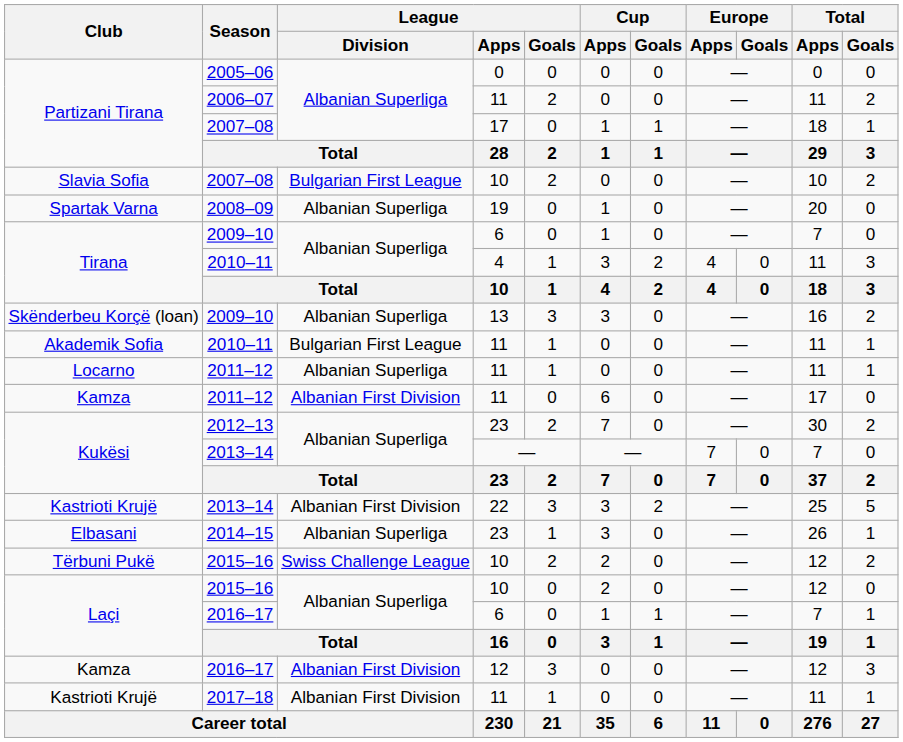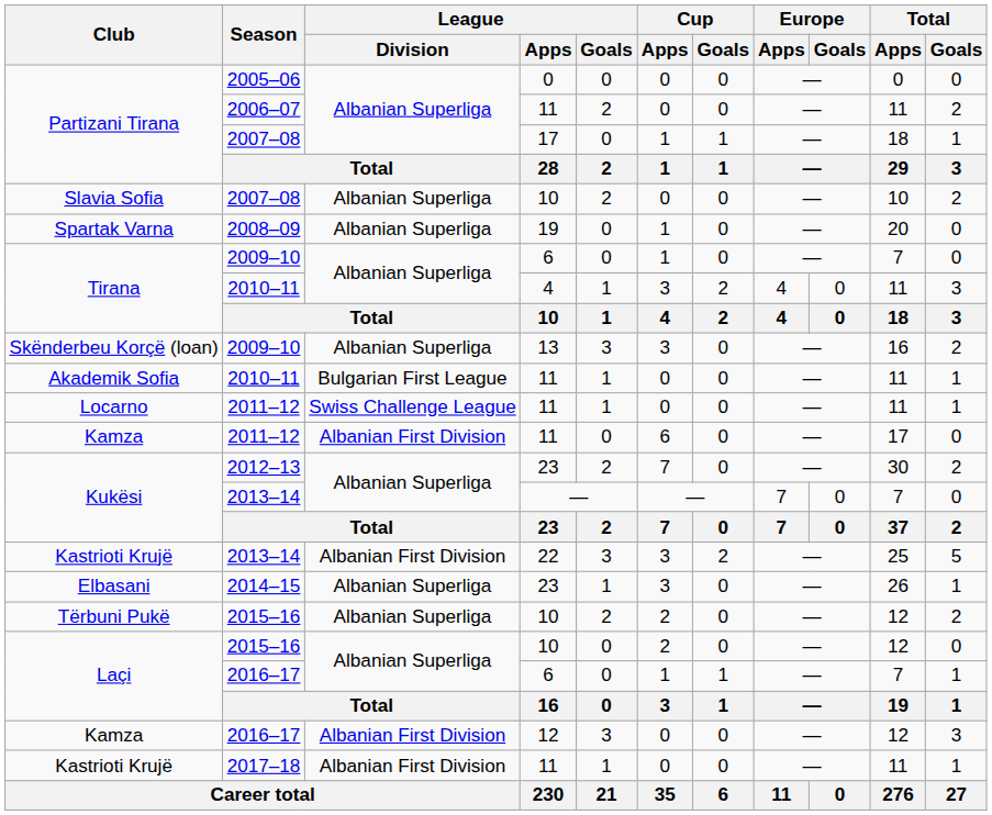 <table class="wikitable" style="text-align:center">
 <tr>
 <th rowspan="2">Club</th>
 <th rowspan="2">Season</th>
 <th colspan="3">League</th>
 <th colspan="2">Cup</th>
 <th colspan="2">Europe</th>
 <th colspan="2">Total</th>
 </tr>
 <tr>
 <th>Division</th>
 <th>Apps</th>
 <th>Goals</th>
 <th>Apps</th>
 <th>Goals</th>
 <th>Apps</th>
 <th>Goals</th>
 <th>Apps</th>
 <th>Goals</th>
 </tr>
 <tr>
 <td rowspan="4"><a href='#'>Partizani Tirana</a></td>
 <td><a href='#'>2005–06</a></td>
 <td rowspan="3"><a href='#'>Albanian Superliga</a></td>
 <td>0</td>
 <td>0</td>
 <td>0</td>
 <td>0</td>
 <td colspan="2">—</td>
 <td>0</td>
 <td>0</td>
 </tr>
 <tr>
 <td><a href='#'>2006–07</a></td>
 <td>11</td>
 <td>2</td>
 <td>0</td>
 <td>0</td>
 <td colspan="2">—</td>
 <td>11</td>
 <td>2</td>
 </tr>
 <tr>
 <td><a href='#'>2007–08</a></td>
 <td>17</td>
 <td>0</td>
 <td>1</td>
 <td>1</td>
 <td colspan="2">—</td>
 <td>18</td>
 <td>1</td>
 </tr>
 <tr>
 <th colspan="2">Total</th>
 <th>28</th>
 <th>2</th>
 <th>1</th>
 <th>1</th>
 <th colspan="2">—</th>
 <th>29</th>
 <th>3</th>
 </tr>
 <tr>
 <td><a href='#'>Slavia Sofia</a></td>
 <td><a href='#'>2007–08</a></td>
-<td><a href='#'>Bulgarian First League</a></td>
+<td>Albanian Superliga</td>
 <td>10</td>
 <td>2</td>
 <td>0</td>
 <td>0</td>
 <td colspan="2">—</td>
 <td>10</td>
 <td>2</td>
 </tr>
 <tr>
 <td><a href='#'>Spartak Varna</a></td>
 <td><a href='#'>2008–09</a></td>
 <td>Albanian Superliga</td>
 <td>19</td>
 <td>0</td>
 <td>1</td>
 <td>0</td>
 <td colspan="2">—</td>
 <td>20</td>
 <td>0</td>
 </tr>
 <tr>
 <td rowspan="3"><a href='#'>Tirana</a></td>
 <td><a href='#'>2009–10</a></td>
 <td rowspan="2">Albanian Superliga</td>
 <td>6</td>
 <td>0</td>
 <td>1</td>
 <td>0</td>
 <td colspan="2">—</td>
 <td>7</td>
 <td>0</td>
 </tr>
 <tr>
 <td><a href='#'>2010–11</a></td>
 <td>4</td>
 <td>1</td>
 <td>3</td>
 <td>2</td>
 <td>4</td>
 <td>0</td>
 <td>11</td>
 <td>3</td>
 </tr>
 <tr>
 <th colspan="2">Total</th>
 <th>10</th>
 <th>1</th>
 <th>4</th>
 <th>2</th>
 <th>4</th>
 <th>0</th>
 <th>18</th>
 <th>3</th>
 </tr>
 <tr>
 <td><a href='#'>Skënderbeu Korçë</a> (loan)</td>
 <td><a href='#'>2009–10</a></td>
 <td>Albanian Superliga</td>
 <td>13</td>
 <td>3</td>
 <td>3</td>
 <td>0</td>
 <td colspan="2">—</td>
 <td>16</td>
 <td>2</td>
 </tr>
 <tr>
 <td><a href='#'>Akademik Sofia</a></td>
 <td><a href='#'>2010–11</a></td>
 <td>Bulgarian First League</td>
 <td>11</td>
 <td>1</td>
 <td>0</td>
 <td>0</td>
 <td colspan="2">—</td>
 <td>11</td>
 <td>1</td>
 </tr>
 <tr>
 <td><a href='#'>Locarno</a></td>
 <td><a href='#'>2011–12</a></td>
-<td>Albanian Superliga</td>
+<td><a href='#'>Swiss Challenge League</a></td>
 <td>11</td>
 <td>1</td>
 <td>0</td>
 <td>0</td>
 <td colspan="2">—</td>
 <td>11</td>
 <td>1</td>
 </tr>
 <tr>
 <td><a href='#'>Kamza</a></td>
 <td><a href='#'>2011–12</a></td>
 <td><a href='#'>Albanian First Division</a></td>
 <td>11</td>
 <td>0</td>
 <td>6</td>
 <td>0</td>
 <td colspan="2">—</td>
 <td>17</td>
 <td>0</td>
 </tr>
 <tr>
 <td rowspan="3"><a href='#'>Kukësi</a></td>
 <td><a href='#'>2012–13</a></td>
 <td rowspan="2">Albanian Superliga</td>
 <td>23</td>
 <td>2</td>
 <td>7</td>
 <td>0</td>
 <td colspan="2">—</td>
 <td>30</td>
 <td>2</td>
 </tr>
 <tr>
 <td><a href='#'>2013–14</a></td>
 <td colspan="2">—</td>
 <td colspan="2">—</td>
 <td>7</td>
 <td>0</td>
 <td>7</td>
 <td>0</td>
 </tr>
 <tr>
 <th colspan="2">Total</th>
 <th>23</th>
 <th>2</th>
 <th>7</th>
 <th>0</th>
 <th>7</th>
 <th>0</th>
 <th>37</th>
 <th>2</th>
 </tr>
 <tr>
 <td><a href='#'>Kastrioti Krujë</a></td>
 <td><a href='#'>2013–14</a></td>
 <td>Albanian First Division</td>
 <td>22</td>
 <td>3</td>
 <td>3</td>
 <td>2</td>
 <td colspan="2">—</td>
 <td>25</td>
 <td>5</td>
 </tr>
 <tr>
 <td><a href='#'>Elbasani</a></td>
 <td><a href='#'>2014–15</a></td>
 <td>Albanian Superliga</td>
 <td>23</td>
 <td>1</td>
 <td>3</td>
 <td>0</td>
 <td colspan="2">—</td>
 <td>26</td>
 <td>1</td>
 </tr>
 <tr>
 <td><a href='#'>Tërbuni Pukë</a></td>
 <td><a href='#'>2015–16</a></td>
-<td><a href='#'>Swiss Challenge League</a></td>
+<td>Albanian Superliga</td>
 <td>10</td>
 <td>2</td>
 <td>2</td>
 <td>0</td>
 <td colspan="2">—</td>
 <td>12</td>
 <td>2</td>
 </tr>
 <tr>
 <td rowspan="3"><a href='#'>Laçi</a></td>
 <td><a href='#'>2015–16</a></td>
 <td rowspan="2">Albanian Superliga</td>
 <td>10</td>
 <td>0</td>
 <td>2</td>
 <td>0</td>
 <td colspan="2">—</td>
 <td>12</td>
 <td>0</td>
 </tr>
 <tr>
 <td><a href='#'>2016–17</a></td>
 <td>6</td>
 <td>0</td>
 <td>1</td>
 <td>1</td>
 <td colspan="2">—</td>
 <td>7</td>
 <td>1</td>
 </tr>
 <tr>
 <th colspan="2">Total</th>
 <th>16</th>
 <th>0</th>
 <th>3</th>
 <th>1</th>
 <th colspan="2">—</th>
 <th>19</th>
 <th>1</th>
 </tr>
 <tr>
 <td>Kamza</td>
 <td><a href='#'>2016–17</a></td>
 <td><a href='#'>Albanian First Division</a></td>
 <td>12</td>
 <td>3</td>
 <td>0</td>
 <td>0</td>
 <td colspan="2">—</td>
 <td>12</td>
 <td>3</td>
 </tr>
 <tr>
 <td>Kastrioti Krujë</td>
 <td><a href='#'>2017–18</a></td>
 <td>Albanian First Division</td>
 <td>11</td>
 <td>1</td>
 <td>0</td>
 <td>0</td>
 <td colspan="2">—</td>
 <td>11</td>
 <td>1</td>
 </tr>
 <tr>
 <th colspan="3">Career total</th>
 <th>230</th>
 <th>21</th>
 <th>35</th>
 <th>6</th>
 <th>11</th>
 <th>0</th>
 <th>276</th>
 <th>27</th>
 </tr>
 </table>
